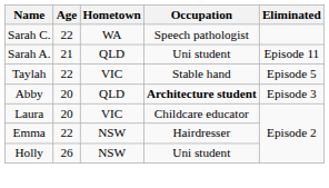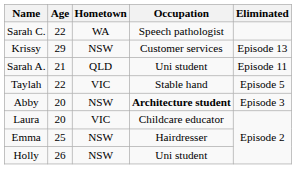 <table class="wikitable plainrowheaders" style="text-align:center">
 <tr>
 <th scope="col">Name</th>
 <th scope="col">Age</th>
 <th scope="col">Hometown</th>
 <th scope="col">Occupation</th>
 <th scope="col">Eliminated</th>
 </tr>
 <tr>
 <td>Sarah C.</td>
 <td>22</td>
 <td>WA</td>
 <td>Speech pathologist</td>
 <td></td>
+</tr>
+<tr>
+<td>Krissy</td>
+<td>29</td>
+<td>NSW</td>
+<td>Customer services</td>
+<td>Episode 13</td>
 </tr>
 <tr>
 <td>Sarah A.</td>
 <td>21</td>
 <td>QLD</td>
 <td>Uni student</td>
 <td>Episode 11</td>
 </tr>
 <tr>
 <td>Taylah</td>
 <td>22</td>
 <td>VIC</td>
 <td>Stable hand</td>
 <td>Episode 5</td>
 </tr>
 <tr>
 <td>Abby</td>
 <td>20</td>
-<td>QLD</td>
+<td>NSW</td>
 <td><strong>Architecture student</strong></td>
 <td>Episode 3</td>
 </tr>
 <tr>
 <td>Laura</td>
 <td>20</td>
 <td>VIC</td>
 <td>Childcare educator</td>
 <td rowspan="3">Episode 2</td>
 </tr>
 <tr>
 <td>Emma</td>
-<td>22</td>
+<td>25</td>
 <td>NSW</td>
 <td>Hairdresser</td>
 </tr>
 <tr>
 <td>Holly</td>
 <td>26</td>
 <td>NSW</td>
 <td>Uni student</td>
 </tr>
 </table>
